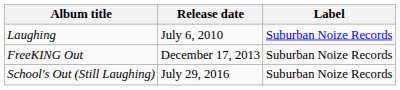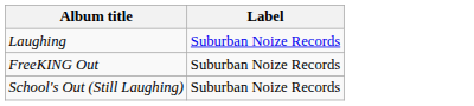 <table class="wikitable">
 <tr>
 <th>Album title</th>
-<th>Release date</th>
 <th>Label</th>
 </tr>
 <tr>
 <td><em>Laughing</em></td>
-<td>July 6, 2010</td>
 <td><a href='#'>Suburban Noize Records</a></td>
 </tr>
 <tr>
 <td><em>FreeKING Out</em></td>
-<td>December 17, 2013</td>
 <td>Suburban Noize Records</td>
 </tr>
 <tr>
 <td><em>School's Out (Still Laughing)</em></td>
-<td>July 29, 2016</td>
 <td>Suburban Noize Records</td>
 </tr>
 </table>
